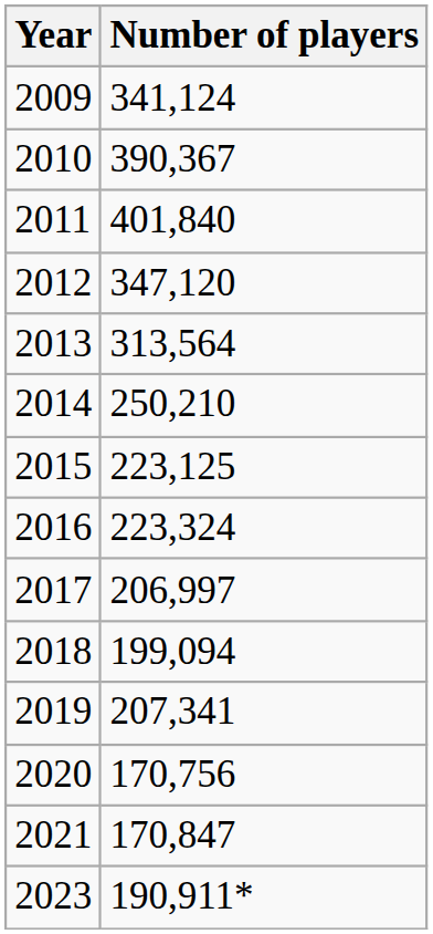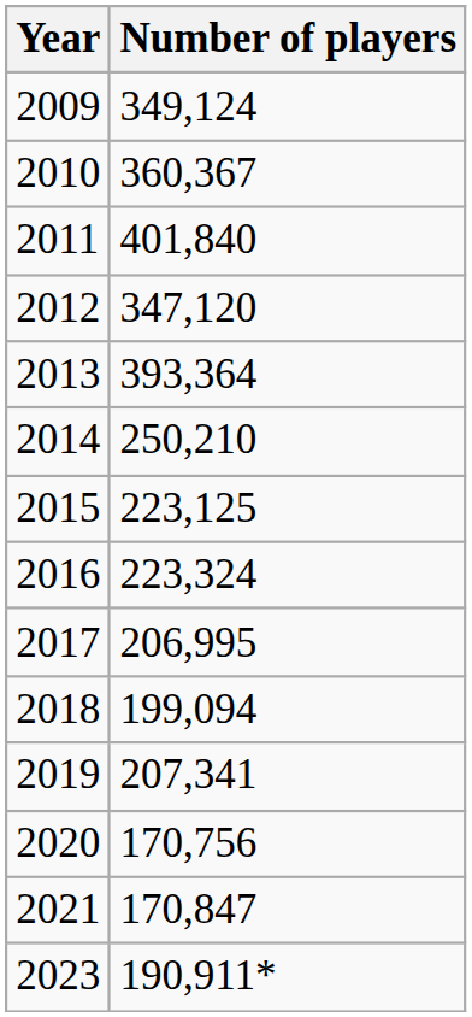 <table class="wikitable">
 <tr>
 <th>Year</th>
 <th>Number of players</th>
 </tr>
 <tr>
 <td>2009</td>
-<td>341,124</td>
+<td>349,124</td>
 </tr>
 <tr>
 <td>2010</td>
-<td>390,367</td>
+<td>360,367</td>
 </tr>
 <tr>
 <td>2011</td>
 <td>401,840</td>
 </tr>
 <tr>
 <td>2012</td>
 <td>347,120</td>
 </tr>
 <tr>
 <td>2013</td>
-<td>313,564</td>
+<td>393,364</td>
 </tr>
 <tr>
 <td>2014</td>
 <td>250,210</td>
 </tr>
 <tr>
 <td>2015</td>
 <td>223,125</td>
 </tr>
 <tr>
 <td>2016</td>
 <td>223,324</td>
 </tr>
 <tr>
 <td>2017</td>
-<td>206,997</td>
+<td>206,995</td>
 </tr>
 <tr>
 <td>2018</td>
 <td>199,094</td>
 </tr>
 <tr>
 <td>2019</td>
 <td>207,341</td>
 </tr>
 <tr>
 <td>2020</td>
 <td>170,756</td>
 </tr>
 <tr>
 <td>2021</td>
 <td>170,847</td>
 </tr>
 <tr>
 <td>2023</td>
 <td>190,911*</td>
 </tr>
 </table>
